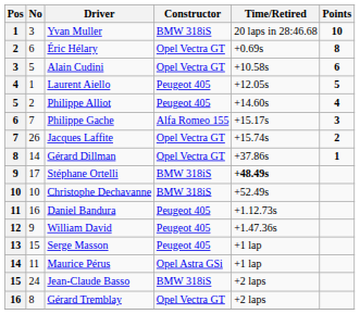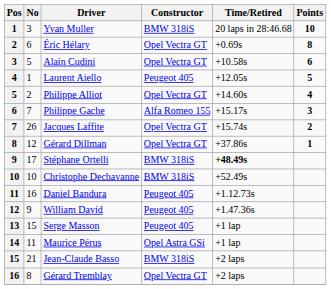 <table class="wikitable" style="font-size: 80%;">
 <tr>
 <th>Pos</th>
 <th>No</th>
 <th>Driver</th>
 <th>Constructor</th>
 <th>Time/Retired</th>
 <th>Points</th>
 </tr>
 <tr>
 <th>1</th>
 <td>3</td>
 <td> <a href='#'>Yvan Muller</a></td>
 <td><a href='#'>BMW 318iS</a></td>
 <td>20 laps in 28:46.68</td>
 <td align=center><strong>10</strong></td>
 </tr>
 <tr>
 <th>2</th>
 <td>6</td>
 <td> <a href='#'>Éric Hélary</a></td>
 <td><a href='#'> Opel Vectra GT</a></td>
 <td>+0.69s</td>
 <td align=center><strong>8</strong></td>
 </tr>
 <tr>
 <th>3</th>
 <td>5</td>
 <td> <a href='#'>Alain Cudini</a></td>
 <td><a href='#'> Opel Vectra GT</a></td>
 <td>+10.58s</td>
 <td align=center><strong>6</strong></td>
 </tr>
 <tr>
 <th>4</th>
 <td>1</td>
 <td> <a href='#'>Laurent Aiello</a></td>
 <td><a href='#'>Peugeot 405</a></td>
 <td>+12.05s</td>
 <td align=center><strong>5</strong></td>
 </tr>
 <tr>
 <th>5</th>
 <td>2</td>
 <td> <a href='#'>Philippe Alliot</a></td>
-<td><a href='#'>Peugeot 405</a></td>
+<td><a href='#'> Opel Vectra GT</a></td>
 <td>+14.60s</td>
 <td align=center><strong>4</strong></td>
 </tr>
 <tr>
 <th>6</th>
 <td>7</td>
 <td> <a href='#'>Philippe Gache</a></td>
 <td><a href='#'>Alfa Romeo 155</a></td>
 <td>+15.17s</td>
 <td align=center><strong>3</strong></td>
 </tr>
 <tr>
 <th>7</th>
 <td>26</td>
 <td> <a href='#'>Jacques Laffite</a></td>
 <td><a href='#'> Opel Vectra GT</a></td>
 <td>+15.74s</td>
 <td align=center><strong>2</strong></td>
 </tr>
 <tr>
 <th>8</th>
-<td>14</td>
+<td>12</td>
 <td> <a href='#'>Gérard Dillman</a></td>
 <td><a href='#'> Opel Vectra GT</a></td>
 <td>+37.86s</td>
 <td align=center><strong>1</strong></td>
 </tr>
 <tr>
 <th>9</th>
 <td>17</td>
 <td> <a href='#'>Stéphane Ortelli</a></td>
 <td><a href='#'>BMW 318iS</a></td>
 <td><strong>+48.49s</strong></td>
 <td></td>
 </tr>
 <tr>
 <th>10</th>
 <td>10</td>
 <td> <a href='#'>Christophe Dechavanne</a></td>
 <td><a href='#'>BMW 318iS</a></td>
 <td>+52.49s</td>
 <td></td>
 </tr>
 <tr>
 <th>11</th>
 <td>16</td>
 <td> <a href='#'>Daniel Bandura</a></td>
 <td><a href='#'>Peugeot 405</a></td>
 <td>+1.12.73s</td>
 <td></td>
 </tr>
 <tr>
 <th>12</th>
 <td>9</td>
 <td> <a href='#'>William David</a></td>
 <td><a href='#'>Peugeot 405</a></td>
 <td>+1.47.36s</td>
 <td></td>
 </tr>
 <tr>
 <th>13</th>
 <td>15</td>
 <td> <a href='#'>Serge Masson</a></td>
 <td><a href='#'>Peugeot 405</a></td>
 <td>+1 lap</td>
 <td></td>
 </tr>
 <tr>
 <th>14</th>
 <td>11</td>
 <td> <a href='#'>Maurice Pérus</a></td>
 <td><a href='#'>Opel Astra GSi</a></td>
 <td>+1 lap</td>
 <td></td>
 </tr>
 <tr>
 <th>15</th>
-<td>24</td>
+<td>21</td>
 <td> <a href='#'>Jean-Claude Basso</a></td>
 <td><a href='#'>BMW 318iS</a></td>
 <td>+2 laps</td>
 <td></td>
 </tr>
 <tr>
 <th>16</th>
 <td>8</td>
 <td> <a href='#'>Gérard Tremblay</a></td>
 <td><a href='#'> Opel Vectra GT</a></td>
 <td>+2 laps</td>
 <td></td>
 </tr>
 <tr>
 </tr>
 </table>
